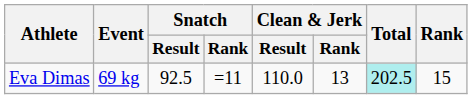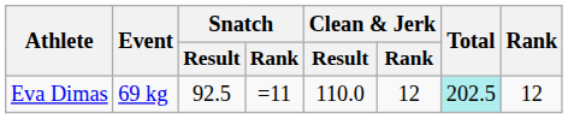 <table class="wikitable" style="font-size:90%; text-align: center">
 <tr>
 <th rowspan="2">Athlete</th>
 <th rowspan="2">Event</th>
 <th colspan="2">Snatch</th>
 <th colspan="2">Clean & Jerk</th>
 <th rowspan="2">Total</th>
 <th rowspan="2">Rank</th>
 </tr>
 <tr style="font-size:95%">
 <th>Result</th>
 <th>Rank</th>
 <th>Result</th>
 <th>Rank</th>
 </tr>
 <tr align=center>
 <td align=left><a href='#'>Eva Dimas</a></td>
 <td align=left><a href='#'>69 kg</a></td>
 <td>92.5</td>
 <td>=11</td>
 <td>110.0</td>
-<td>13</td>
+<td>12</td>
 <td style="background: paleturquoise;">202.5</td>
-<td>15</td>
+<td>12</td>
 </tr>
 </table>
